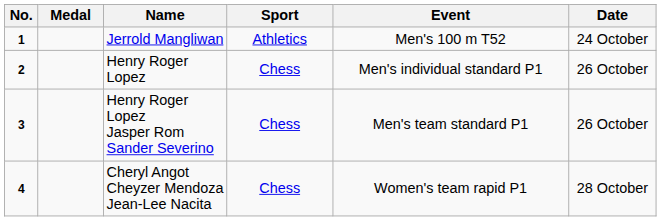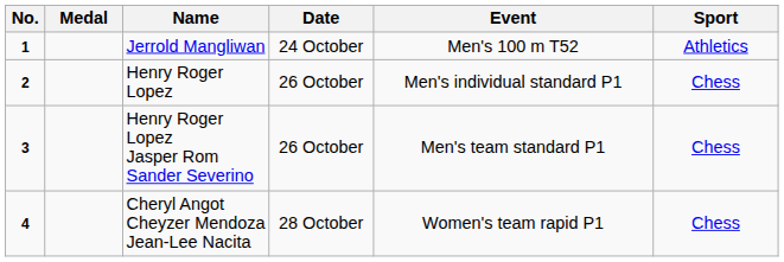 <table class="wikitable" style="font-size:100%; text-align:center;">
 <tr>
 <th width="30">No.</th>
 <th width="65">Medal</th>
 <th width="130">Name</th>
+<th width="90">Date</th>
+<th width="255">Event</th>
 <th width="110">Sport</th>
-<th width="255">Event</th>
-<th width="90">Date</th>
 </tr>
 <tr>
 <td><small><strong>1</strong></small></td>
 <td></td>
 <td align=left><a href='#'>Jerrold Mangliwan</a></td>
+<td>24 October</td>
+<td>Men's 100 m T52</td>
 <td> <a href='#'>Athletics</a></td>
-<td>Men's 100 m T52</td>
-<td>24 October</td>
 </tr>
 <tr>
 <td><small><strong>2</strong></small></td>
 <td></td>
 <td align=left>Henry Roger Lopez</td>
+<td>26 October</td>
+<td>Men's individual standard P1</td>
 <td> <a href='#'>Chess</a></td>
-<td>Men's individual standard P1</td>
-<td>26 October</td>
 </tr>
 <tr>
 <td><small><strong>3</strong></small></td>
 <td></td>
 <td align=left>Henry Roger Lopez<br>Jasper Rom<br><a href='#'>Sander Severino</a></td>
+<td>26 October</td>
+<td>Men's team standard P1</td>
 <td> <a href='#'>Chess</a></td>
-<td>Men's team standard P1</td>
-<td>26 October</td>
 </tr>
 <tr>
 <td><small><strong>4</strong></small></td>
 <td></td>
 <td align=left>Cheryl Angot<br>Cheyzer Mendoza<br>Jean-Lee Nacita</td>
+<td>28 October</td>
+<td>Women's team rapid P1</td>
 <td> <a href='#'>Chess</a></td>
-<td>Women's team rapid P1</td>
-<td>28 October</td>
 </tr>
 </table>
